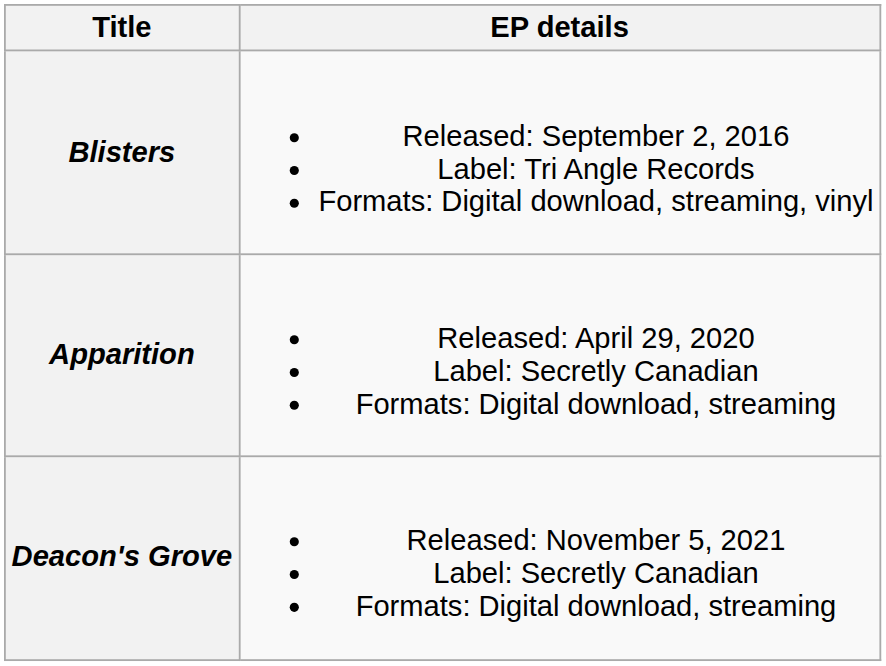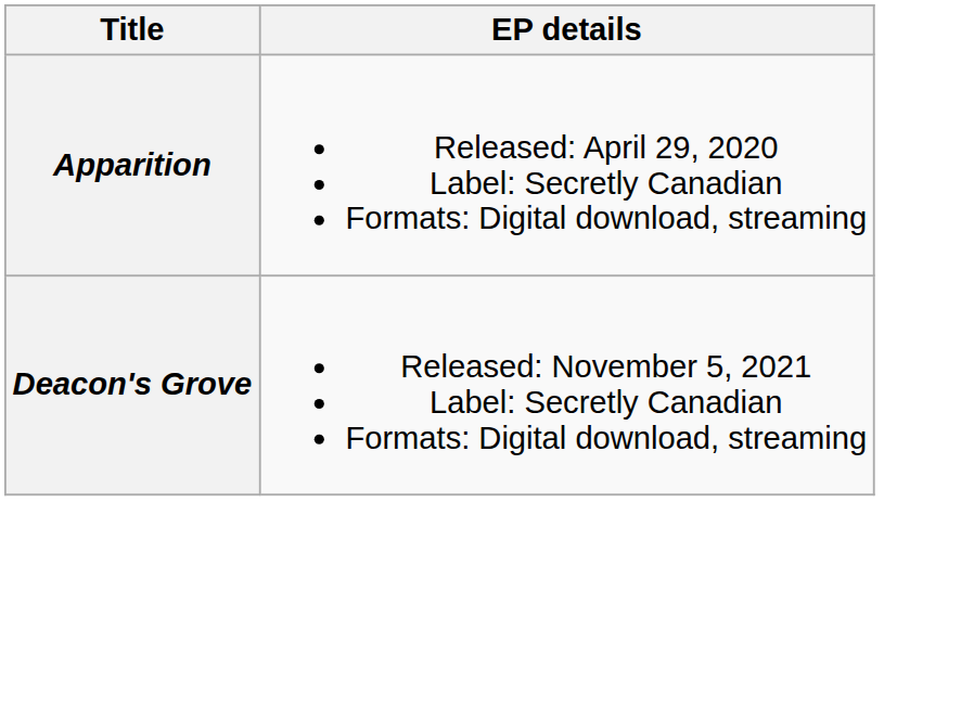 <table class="wikitable plainrowheaders" style="text-align:center;">
 <tr>
 <th scope="col">Title</th>
 <th scope="col">EP details</th>
-</tr>
-<tr>
-<th scope="row"><em>Blisters</em></th>
-<td><br><ul><li>Released: September 2, 2016</li><li>Label: Tri Angle Records</li><li>Formats: Digital download, streaming, vinyl</li></ul></td>
 </tr>
 <tr>
 <th scope="row"><em>Apparition</em></th>
 <td><br><ul><li>Released: April 29, 2020</li><li>Label: Secretly Canadian</li><li>Formats: Digital download, streaming</li></ul></td>
 </tr>
 <tr>
 <th scope="row"><em>Deacon's Grove</em></th>
 <td><br><ul><li>Released: November 5, 2021</li><li>Label: Secretly Canadian</li><li>Formats: Digital download, streaming</li></ul></td>
 </tr>
 </table>
